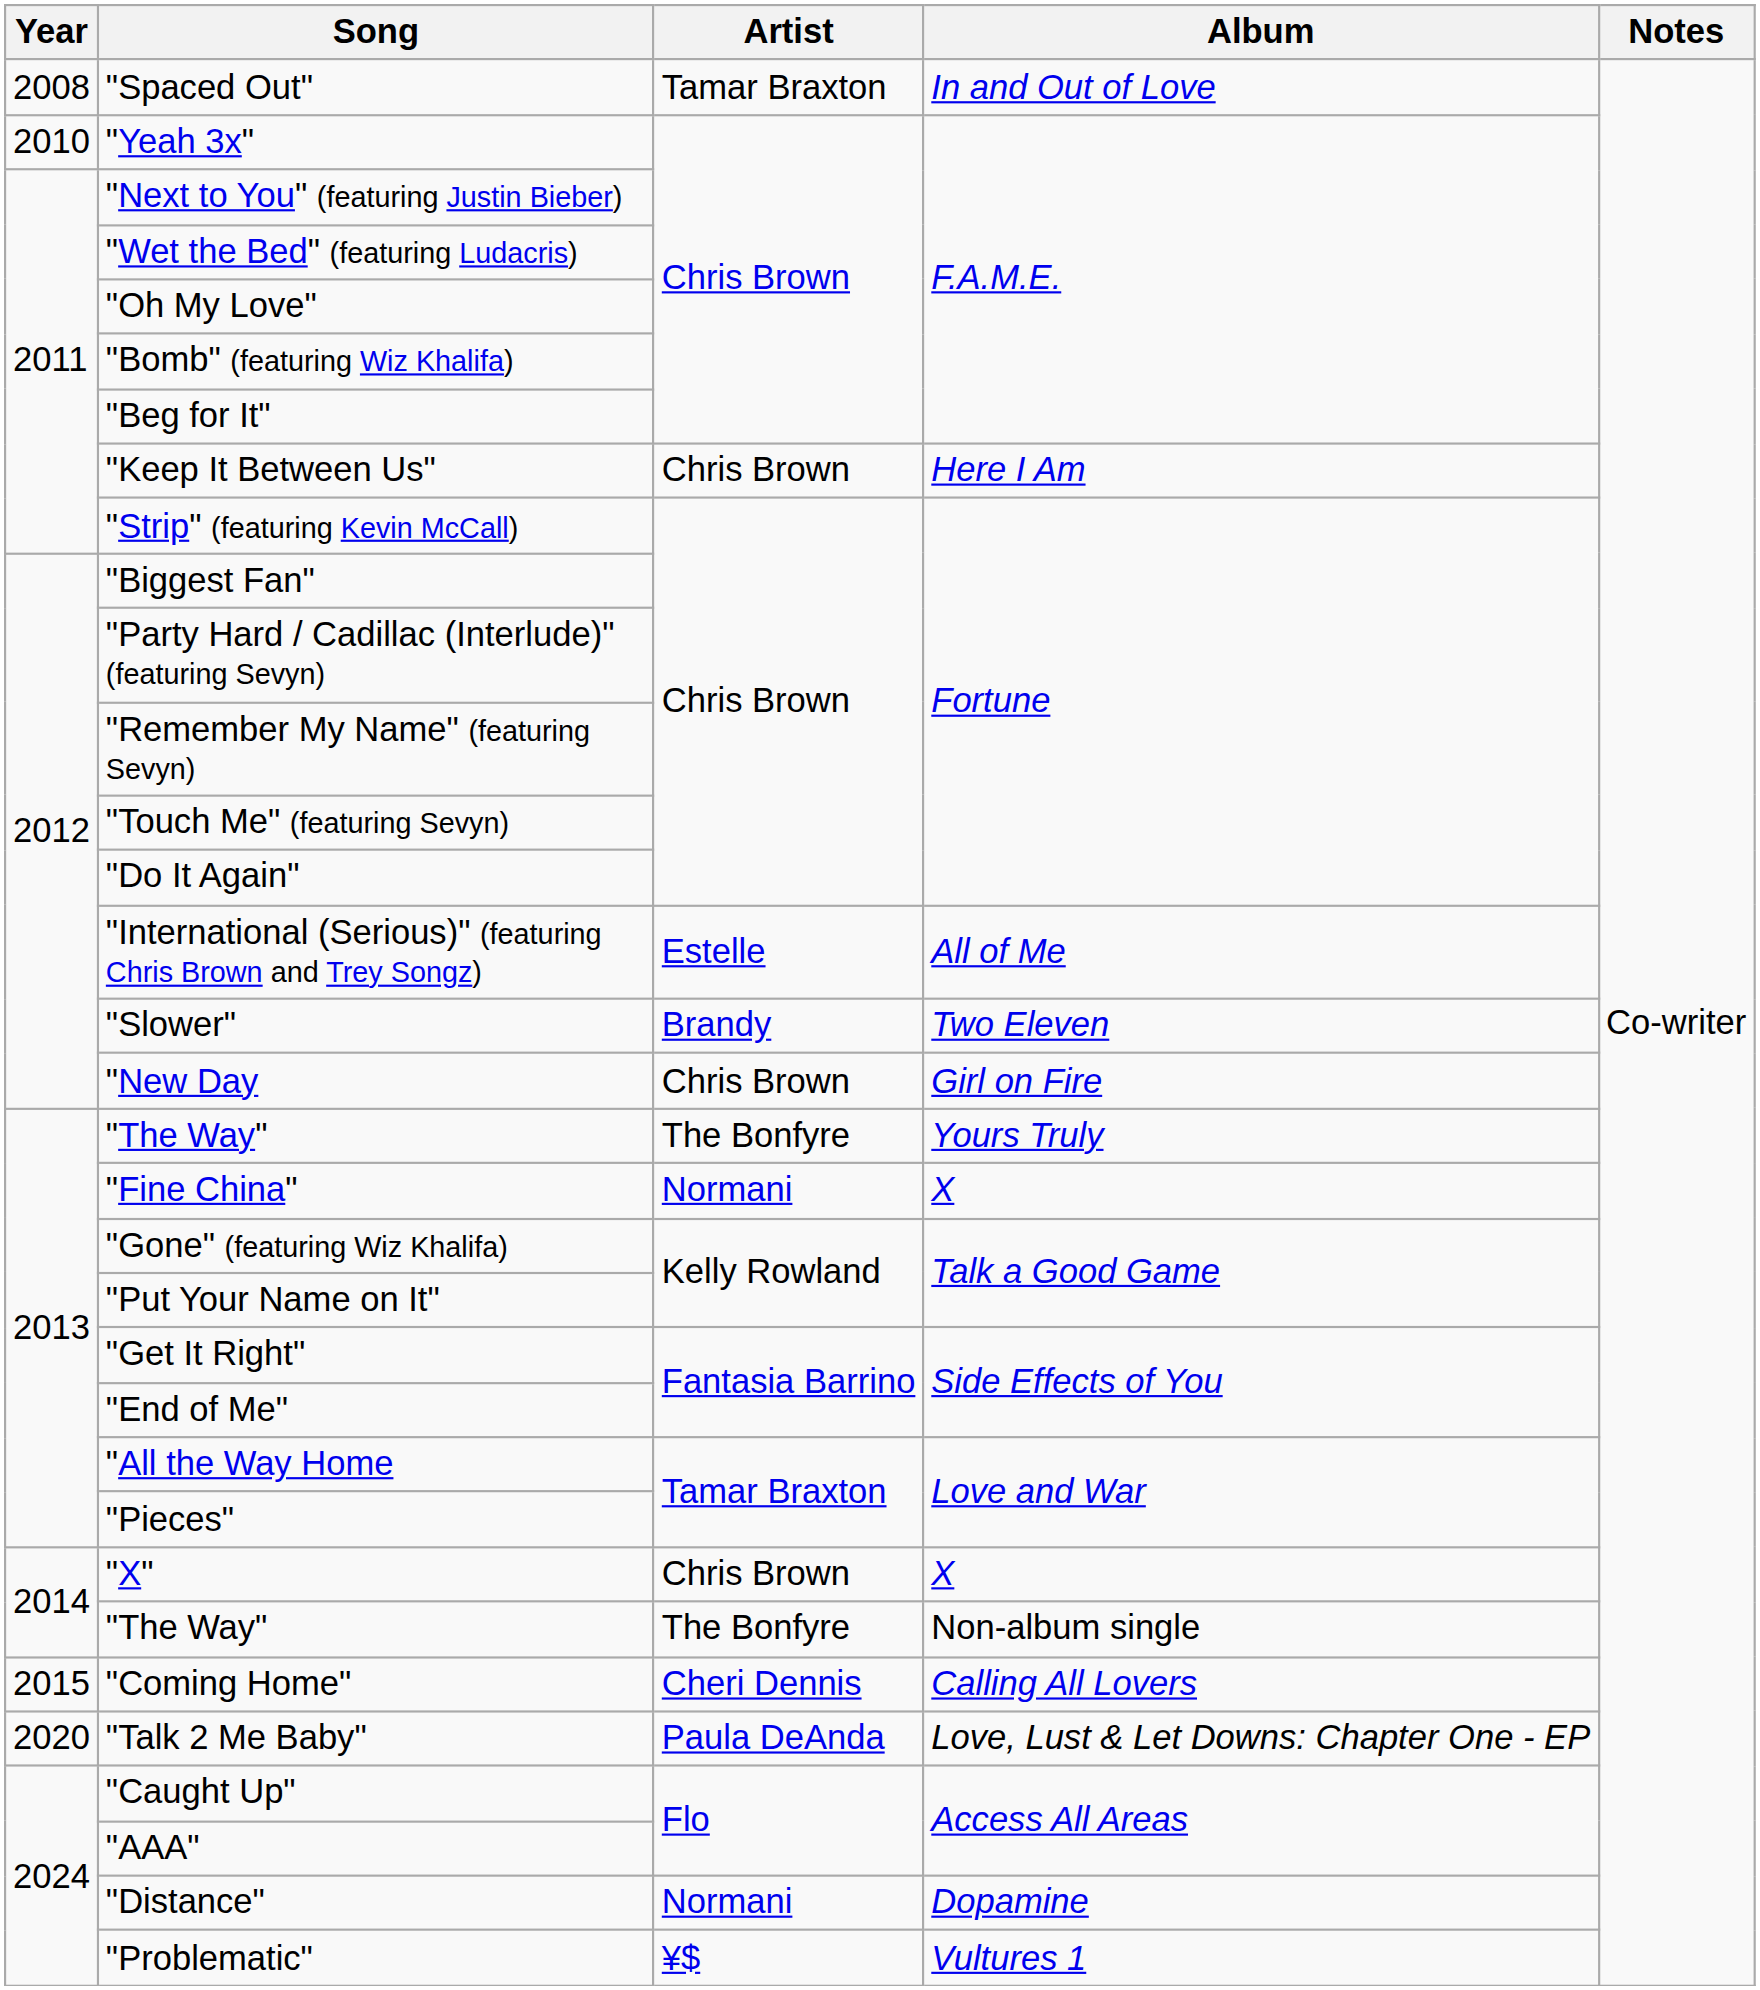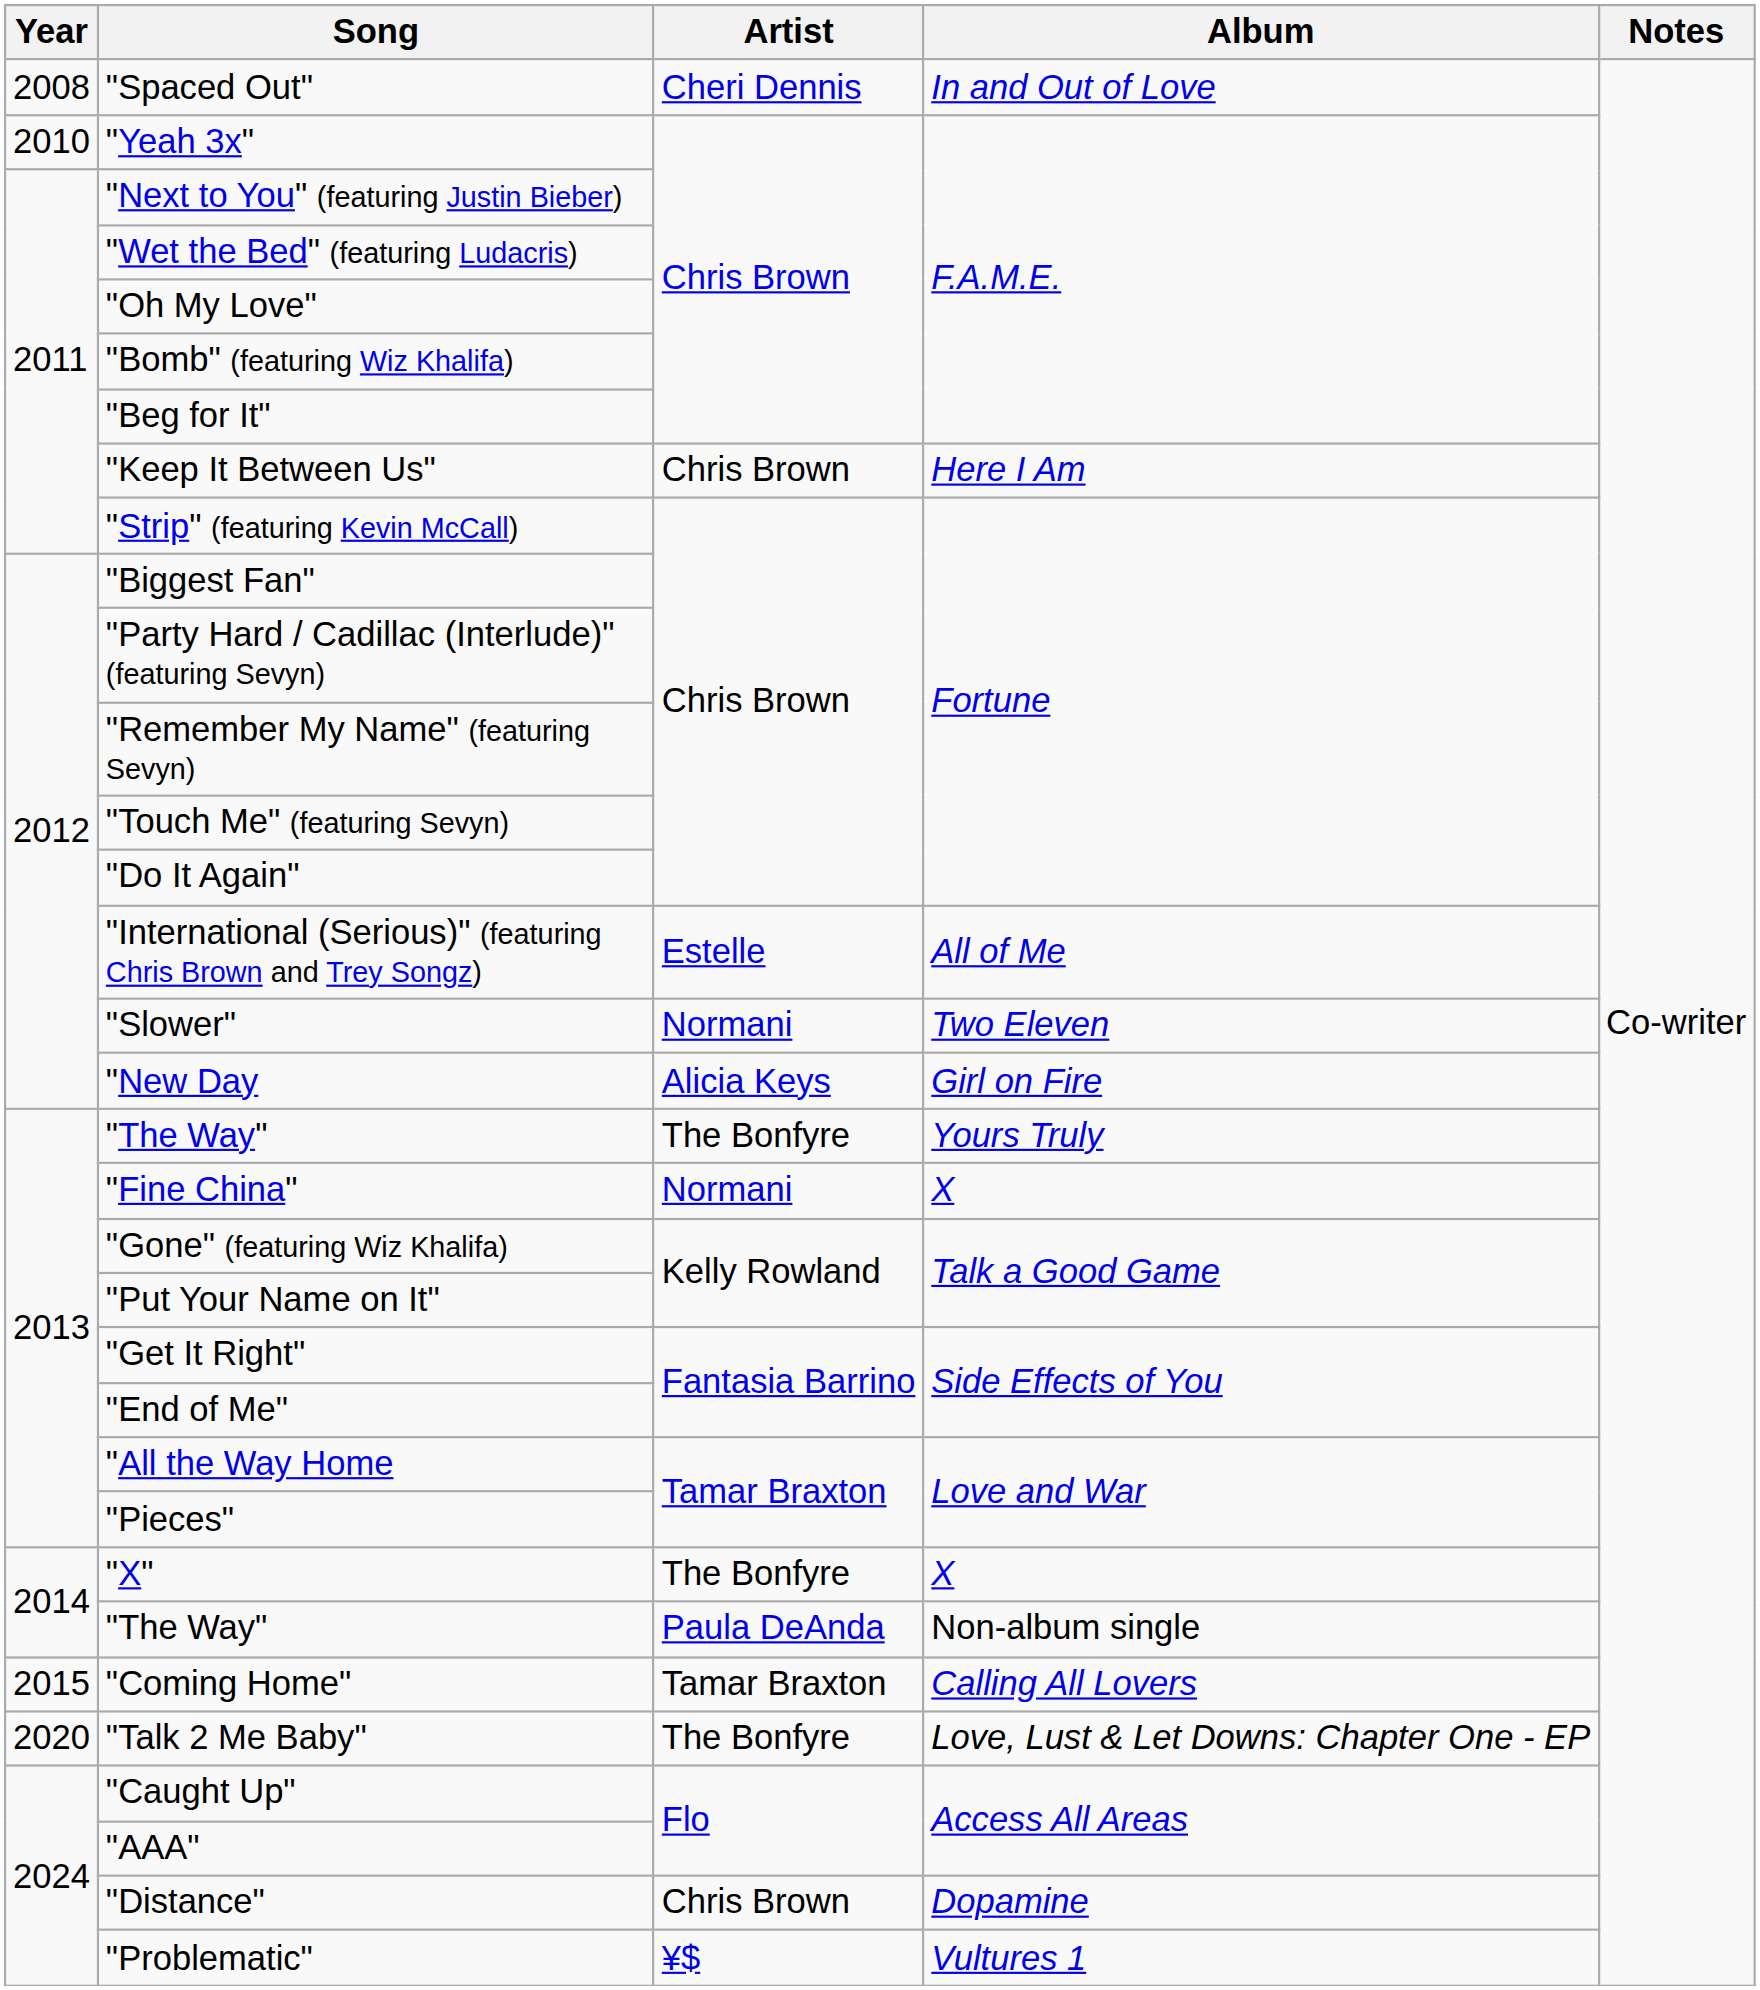 <table class="wikitable">
 <tr>
 <th style="width:33px;">Year</th>
 <th style="width:250px;">Song</th>
 <th>Artist</th>
 <th>Album</th>
 <th>Notes</th>
 </tr>
 <tr>
 <td>2008</td>
 <td>"Spaced Out"</td>
-<td>Tamar Braxton</td>
+<td><a href='#'>Cheri Dennis</a></td>
 <td><em><a href='#'>In and Out of Love</a></em></td>
 <td rowspan="33">Co-writer</td>
 </tr>
 <tr>
 <td>2010</td>
 <td>"<a href='#'>Yeah 3x</a>"</td>
 <td rowspan="6"><a href='#'>Chris Brown</a></td>
 <td rowspan="6"><em><a href='#'>F.A.M.E.</a></em></td>
 </tr>
 <tr>
 <td rowspan="7">2011</td>
 <td>"<a href='#'>Next to You</a>" <small>(featuring <a href='#'>Justin Bieber</a>)</small></td>
 </tr>
 <tr>
 <td>"<a href='#'>Wet the Bed</a>" <small>(featuring <a href='#'>Ludacris</a>)</small></td>
 </tr>
 <tr>
 <td>"Oh My Love"</td>
 </tr>
 <tr>
 <td>"Bomb" <small>(featuring <a href='#'>Wiz Khalifa</a>)</small></td>
 </tr>
 <tr>
 <td>"Beg for It"</td>
 </tr>
 <tr>
 <td>"Keep It Between Us"</td>
 <td>Chris Brown</td>
 <td><em><a href='#'>Here I Am</a></em></td>
 </tr>
 <tr>
 <td>"<a href='#'>Strip</a>" <small>(featuring <a href='#'>Kevin McCall</a>)</small></td>
 <td rowspan="6">Chris Brown</td>
 <td rowspan="6"><em><a href='#'>Fortune</a></em></td>
 </tr>
 <tr>
 <td rowspan="8">2012</td>
 <td>"Biggest Fan"</td>
 </tr>
 <tr>
 <td>"Party Hard / Cadillac (Interlude)" <small>(featuring Sevyn)</small></td>
 </tr>
 <tr>
 <td>"Remember My Name" <small>(featuring Sevyn)</small></td>
 </tr>
 <tr>
 <td>"Touch Me" <small>(featuring Sevyn)</small></td>
 </tr>
 <tr>
 <td>"Do It Again"</td>
 </tr>
 <tr>
 <td>"International (Serious)" <small>(featuring <a href='#'>Chris Brown</a> and <a href='#'>Trey Songz</a>)</small></td>
 <td><a href='#'>Estelle</a></td>
 <td><em><a href='#'>All of Me</a></em></td>
 </tr>
 <tr>
 <td>"Slower"</td>
-<td><a href='#'>Brandy</a></td>
+<td rowspan="1"><a href='#'>Normani</a></td>
 <td><em><a href='#'>Two Eleven</a></em></td>
 </tr>
 <tr>
 <td>"<a href='#'>New Day</a></td>
-<td>Chris Brown</td>
+<td><a href='#'>Alicia Keys</a></td>
 <td><em><a href='#'>Girl on Fire</a></em></td>
 </tr>
 <tr>
 <td rowspan="8">2013</td>
 <td>"<a href='#'>The Way</a>"</td>
 <td>The Bonfyre</td>
 <td><em><a href='#'>Yours Truly</a></em></td>
 </tr>
 <tr>
 <td>"<a href='#'>Fine China</a>"</td>
 <td rowspan="1"><a href='#'>Normani</a></td>
 <td><em><a href='#'>X</a></em></td>
 </tr>
 <tr>
 <td>"Gone" <small>(featuring Wiz Khalifa)</small></td>
 <td rowspan="2">Kelly Rowland</td>
 <td rowspan="2"><em><a href='#'>Talk a Good Game</a></em></td>
 </tr>
 <tr>
 <td>"Put Your Name on It"</td>
 </tr>
 <tr>
 <td>"Get It Right"</td>
 <td rowspan="2"><a href='#'>Fantasia Barrino</a></td>
 <td rowspan="2"><em><a href='#'>Side Effects of You</a></em></td>
 </tr>
 <tr>
 <td>"End of Me"</td>
 </tr>
 <tr>
 <td>"<a href='#'>All the Way Home</a></td>
 <td rowspan="2"><a href='#'>Tamar Braxton</a></td>
 <td rowspan="2"><em><a href='#'>Love and War</a></em></td>
 </tr>
 <tr>
 <td>"Pieces"</td>
 </tr>
 <tr>
 <td rowspan="2">2014</td>
 <td>"<a href='#'>X</a>"</td>
-<td>Chris Brown</td>
+<td>The Bonfyre</td>
 <td><em><a href='#'>X</a></em></td>
 </tr>
 <tr>
 <td>"The Way"</td>
-<td>The Bonfyre</td>
+<td><a href='#'>Paula DeAnda</a></td>
 <td>Non-album single</td>
 </tr>
 <tr>
 <td>2015</td>
 <td>"Coming Home"</td>
-<td><a href='#'>Cheri Dennis</a></td>
+<td>Tamar Braxton</td>
 <td><em><a href='#'>Calling All Lovers</a></em></td>
 </tr>
 <tr>
 <td>2020</td>
 <td>"Talk 2 Me Baby"</td>
-<td><a href='#'>Paula DeAnda</a></td>
+<td>The Bonfyre</td>
 <td><em>Love, Lust & Let Downs: Chapter One - EP</em></td>
 </tr>
 <tr>
 <td rowspan="4">2024</td>
 <td>"Caught Up"</td>
 <td rowspan="2"><a href='#'>Flo</a></td>
 <td rowspan="2"><em><a href='#'>Access All Areas</a></em></td>
 </tr>
 <tr>
 <td>"AAA"</td>
 </tr>
 <tr>
 <td>"Distance"</td>
-<td rowspan="1"><a href='#'>Normani</a></td>
+<td>Chris Brown</td>
 <td rowspan="1"><em><a href='#'>Dopamine</a></em></td>
 </tr>
 <tr>
 <td>"Problematic"</td>
 <td rowspan="1"><a href='#'>¥$</a></td>
 <td rowspan="1"><em><a href='#'>Vultures 1</a></em></td>
 </tr>
 </table>
